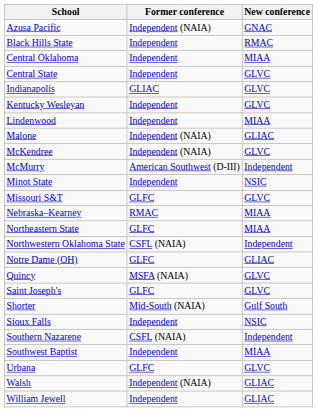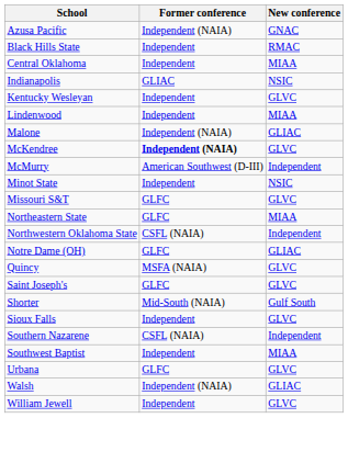 <table class="wikitable sortable">
 <tr>
 <th>School</th>
 <th>Former conference</th>
 <th>New conference</th>
 </tr>
 <tr>
 <td><a href='#'>Azusa Pacific</a></td>
 <td><a href='#'>Independent</a> (NAIA)</td>
 <td><a href='#'>GNAC</a></td>
 </tr>
 <tr>
 <td><a href='#'>Black Hills State</a></td>
 <td><a href='#'>Independent</a></td>
 <td><a href='#'>RMAC</a></td>
 </tr>
 <tr>
 <td><a href='#'>Central Oklahoma</a></td>
 <td><a href='#'>Independent</a></td>
 <td><a href='#'>MIAA</a></td>
 </tr>
 <tr>
-<td><a href='#'>Central State</a></td>
-<td><a href='#'>Independent</a></td>
-<td><a href='#'>GLVC</a></td>
-</tr>
-<tr>
 <td><a href='#'>Indianapolis</a></td>
 <td><a href='#'>GLIAC</a></td>
-<td><a href='#'>GLVC</a></td>
+<td><a href='#'>NSIC</a></td>
 </tr>
 <tr>
 <td><a href='#'>Kentucky Wesleyan</a></td>
 <td><a href='#'>Independent</a></td>
 <td><a href='#'>GLVC</a></td>
 </tr>
 <tr>
 <td><a href='#'>Lindenwood</a></td>
 <td><a href='#'>Independent</a></td>
 <td><a href='#'>MIAA</a></td>
 </tr>
 <tr>
 <td><a href='#'>Malone</a></td>
 <td><a href='#'>Independent</a> (NAIA)</td>
 <td><a href='#'>GLIAC</a></td>
 </tr>
 <tr>
 <td><a href='#'>McKendree</a></td>
-<td><a href='#'>Independent</a> (NAIA)</td>
+<td><strong><a href='#'>Independent</a> (NAIA)</strong></td>
 <td><a href='#'>GLVC</a></td>
 </tr>
 <tr>
 <td><a href='#'>McMurry</a></td>
 <td><a href='#'>American Southwest</a> (D-III)</td>
 <td><a href='#'>Independent</a></td>
 </tr>
 <tr>
 <td><a href='#'>Minot State</a></td>
 <td><a href='#'>Independent</a></td>
 <td><a href='#'>NSIC</a></td>
 </tr>
 <tr>
 <td><a href='#'>Missouri S&T</a></td>
 <td><a href='#'>GLFC</a></td>
 <td><a href='#'>GLVC</a></td>
-</tr>
-<tr>
-<td><a href='#'>Nebraska–Kearney</a></td>
-<td><a href='#'>RMAC</a></td>
-<td><a href='#'>MIAA</a></td>
 </tr>
 <tr>
 <td><a href='#'>Northeastern State</a></td>
 <td><a href='#'>GLFC</a></td>
 <td><a href='#'>MIAA</a></td>
 </tr>
 <tr>
 <td><a href='#'>Northwestern Oklahoma State</a></td>
 <td><a href='#'>CSFL</a> (NAIA)</td>
 <td><a href='#'>Independent</a></td>
 </tr>
 <tr>
 <td><a href='#'>Notre Dame (OH)</a></td>
 <td><a href='#'>GLFC</a></td>
 <td><a href='#'>GLIAC</a></td>
 </tr>
 <tr>
 <td><a href='#'>Quincy</a></td>
 <td><a href='#'>MSFA</a> (NAIA)</td>
 <td><a href='#'>GLVC</a></td>
 </tr>
 <tr>
 <td><a href='#'>Saint Joseph's</a></td>
 <td><a href='#'>GLFC</a></td>
 <td><a href='#'>GLVC</a></td>
 </tr>
 <tr>
 <td><a href='#'>Shorter</a></td>
 <td><a href='#'>Mid-South</a> (NAIA)</td>
 <td><a href='#'>Gulf South</a></td>
 </tr>
 <tr>
 <td><a href='#'>Sioux Falls</a></td>
 <td><a href='#'>Independent</a></td>
-<td><a href='#'>NSIC</a></td>
+<td><a href='#'>GLVC</a></td>
 </tr>
 <tr>
 <td><a href='#'>Southern Nazarene</a></td>
 <td><a href='#'>CSFL</a> (NAIA)</td>
 <td><a href='#'>Independent</a></td>
 </tr>
 <tr>
 <td><a href='#'>Southwest Baptist</a></td>
 <td><a href='#'>Independent</a></td>
 <td><a href='#'>MIAA</a></td>
 </tr>
 <tr>
 <td><a href='#'>Urbana</a></td>
 <td><a href='#'>GLFC</a></td>
 <td><a href='#'>GLVC</a></td>
 </tr>
 <tr>
 <td><a href='#'>Walsh</a></td>
 <td><a href='#'>Independent</a> (NAIA)</td>
 <td><a href='#'>GLIAC</a></td>
 </tr>
 <tr>
 <td><a href='#'>William Jewell</a></td>
 <td><a href='#'>Independent</a></td>
-<td><a href='#'>GLIAC</a></td>
+<td><a href='#'>GLVC</a></td>
 </tr>
 </table>
